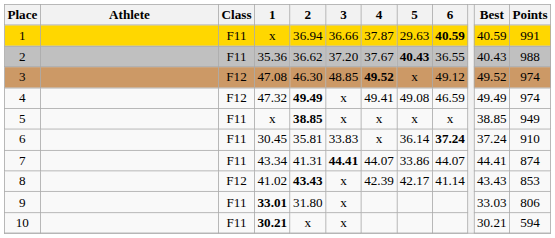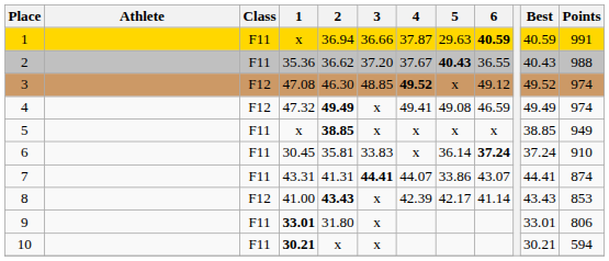 <table class="wikitable" style="text-align:center">
 <tr>
 <th>Place</th>
 <th width=210>Athlete</th>
 <th>Class</th>
 <th>1</th>
 <th>2</th>
 <th>3</th>
 <th>4</th>
 <th>5</th>
 <th>6</th>
 <th rowspan=20></th>
 <th>Best</th>
 <th>Points</th>
 </tr>
 <tr bgcolor=gold>
 <td>1</td>
 <td align=left></td>
 <td>F11</td>
 <td>x</td>
 <td>36.94</td>
 <td>36.66</td>
 <td>37.87</td>
 <td>29.63</td>
 <td><strong>40.59</strong></td>
 <td>40.59</td>
 <td>991</td>
 </tr>
 <tr bgcolor=silver>
 <td>2</td>
 <td align=left></td>
 <td>F11</td>
 <td>35.36</td>
 <td>36.62</td>
 <td>37.20</td>
 <td>37.67</td>
 <td><strong>40.43</strong></td>
 <td>36.55</td>
 <td>40.43</td>
 <td>988</td>
 </tr>
 <tr bgcolor=cc9966>
 <td>3</td>
 <td align=left></td>
 <td>F12</td>
 <td>47.08</td>
 <td>46.30</td>
 <td>48.85</td>
 <td><strong>49.52</strong></td>
 <td>x</td>
 <td>49.12</td>
 <td>49.52</td>
 <td>974</td>
 </tr>
 <tr>
 <td>4</td>
 <td align=left></td>
 <td>F12</td>
 <td>47.32</td>
 <td><strong>49.49</strong></td>
 <td>x</td>
 <td>49.41</td>
 <td>49.08</td>
 <td>46.59</td>
 <td>49.49</td>
 <td>974</td>
 </tr>
 <tr>
 <td>5</td>
 <td align=left></td>
 <td>F11</td>
 <td>x</td>
 <td><strong>38.85</strong></td>
 <td>x</td>
 <td>x</td>
 <td>x</td>
 <td>x</td>
 <td>38.85</td>
 <td>949</td>
 </tr>
 <tr>
 <td>6</td>
 <td align=left></td>
 <td>F11</td>
 <td>30.45</td>
 <td>35.81</td>
 <td>33.83</td>
 <td>x</td>
 <td>36.14</td>
 <td><strong>37.24</strong></td>
 <td>37.24</td>
 <td>910</td>
 </tr>
 <tr>
 <td>7</td>
 <td align=left></td>
 <td>F11</td>
-<td>43.34</td>
+<td>43.31</td>
 <td>41.31</td>
 <td><strong>44.41</strong></td>
 <td>44.07</td>
 <td>33.86</td>
-<td>44.07</td>
+<td>43.07</td>
 <td>44.41</td>
 <td>874</td>
 </tr>
 <tr>
 <td>8</td>
 <td align=left></td>
 <td>F12</td>
-<td>41.02</td>
+<td>41.00</td>
 <td><strong>43.43</strong></td>
 <td>x</td>
 <td>42.39</td>
 <td>42.17</td>
 <td>41.14</td>
 <td>43.43</td>
 <td>853</td>
 </tr>
 <tr>
 <td>9</td>
 <td align=left></td>
 <td>F11</td>
 <td><strong>33.01</strong></td>
 <td>31.80</td>
 <td>x</td>
 <td></td>
 <td></td>
 <td></td>
-<td>33.03</td>
+<td>33.01</td>
 <td>806</td>
 </tr>
 <tr>
 <td>10</td>
 <td align=left></td>
 <td>F11</td>
 <td><strong>30.21</strong></td>
 <td>x</td>
 <td>x</td>
 <td></td>
 <td></td>
 <td></td>
 <td>30.21</td>
 <td>594</td>
 </tr>
 <tr>
 </tr>
 </table>
